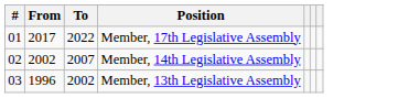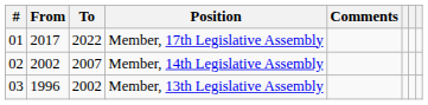 <table class="wikitable sortable">
 <tr>
 <th>#</th>
 <th>From</th>
 <th>To</th>
 <th>Position</th>
+<th>Comments</th>
 <th></th>
 <th></th>
 <th></th>
 </tr>
 <tr>
 <td>01</td>
 <td>2017</td>
 <td>2022</td>
 <td>Member, <a href='#'>17th Legislative Assembly</a></td>
 <td></td>
 <td></td>
 <td></td>
+<td></td>
 </tr>
 <tr>
 <td>02</td>
 <td>2002</td>
 <td>2007</td>
 <td>Member, <a href='#'>14th Legislative Assembly</a></td>
+<td></td>
 <td></td>
 <td></td>
 <td></td>
 </tr>
 <tr>
 <td>03</td>
 <td>1996</td>
 <td>2002</td>
 <td>Member, <a href='#'>13th Legislative Assembly</a></td>
 <td></td>
 <td></td>
 <td></td>
+<td></td>
 </tr>
 </table>
